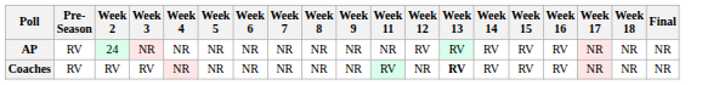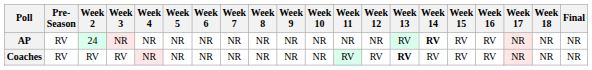 <table class="wikitable" style="white-space:nowrap;font-size:90%">
 <tr>
 <th>Poll</th>
 <th>Pre-<br>Season</th>
 <th>Week<br>2</th>
 <th>Week<br>3</th>
 <th>Week<br>4</th>
 <th>Week<br>5</th>
 <th>Week<br>6</th>
 <th>Week<br>7</th>
 <th>Week<br>8</th>
 <th>Week<br>9</th>
+<th>Week<br>10</th>
 <th>Week<br>11</th>
 <th>Week<br>12</th>
 <th>Week<br>13</th>
 <th>Week<br>14</th>
 <th>Week<br>15</th>
 <th>Week<br>16</th>
 <th>Week<br>17</th>
 <th>Week<br>18</th>
 <th>Final</th>
 </tr>
 <tr style="text-align:center;">
 <th>AP</th>
 <td style="background:#FFF;">RV</td>
 <td style="background:#D8FFEB;">24</td>
 <td style="background:#FFE6E6;">NR</td>
 <td style="background:#FFF;">NR</td>
 <td style="background:#FFF;">NR</td>
 <td style="background:#FFF;">NR</td>
 <td style="background:#FFF;">NR</td>
 <td style="background:#FFF;">NR</td>
 <td style="background:#FFF;">NR</td>
 <td style="background:#FFF;">NR</td>
-<td style="background:#FFF;">RV</td>
+<td style="background:#FFF;">NR</td>
+<td style="background:#FFF;">NR</td>
 <td style="background:#D8FFEB;">RV</td>
-<td style="background:#FFF;">RV</td>
+<td style="background:#FFF;"><strong>RV</strong></td>
 <td style="background:#FFF;">RV</td>
 <td style="background:#FFF;">RV</td>
 <td style="background:#FFE6E6;">NR</td>
 <td style="background:#FFF;">NR</td>
 <td style="background:#FFF;">NR</td>
 </tr>
 <tr style="text-align:center;">
 <th>Coaches</th>
 <td style="background:#FFF;">RV</td>
 <td style="background:#FFF;">RV</td>
 <td style="background:#FFF;">RV</td>
 <td style="background:#FFE6E6;">NR</td>
 <td style="background:#FFF;">NR</td>
 <td style="background:#FFF;">NR</td>
 <td style="background:#FFF;">NR</td>
 <td style="background:#FFF;">NR</td>
 <td style="background:#FFF;">NR</td>
+<td style="background:#FFF;">NR</td>
 <td style="background:#D8FFEB;">RV</td>
-<td style="background:#FFF;">NR</td>
+<td style="background:#FFF;">RV</td>
 <td style="background:#FFF;"><strong>RV</strong></td>
 <td style="background:#FFF;">RV</td>
 <td style="background:#FFF;">RV</td>
 <td style="background:#FFF;">RV</td>
 <td style="background:#FFE6E6;">NR</td>
 <td style="background:#FFF;">NR</td>
 <td style="background:#FFF;">NR</td>
 </tr>
 </table>
